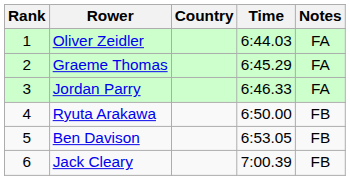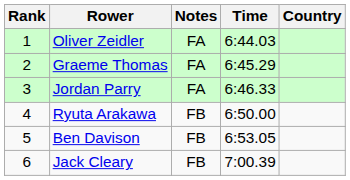 <table class="wikitable" style="text-align:center">
 <tr>
 <th>Rank</th>
 <th>Rower</th>
+<th>Notes</th>
+<th>Time</th>
 <th>Country</th>
-<th>Time</th>
-<th>Notes</th>
 </tr>
 <tr bgcolor=ccffcc>
 <td>1</td>
 <td align="left"><a href='#'>Oliver Zeidler</a></td>
+<td>FA</td>
+<td>6:44.03</td>
 <td align="left"></td>
-<td>6:44.03</td>
-<td>FA</td>
 </tr>
 <tr bgcolor=ccffcc>
 <td>2</td>
 <td align="left"><a href='#'>Graeme Thomas</a></td>
+<td>FA</td>
+<td>6:45.29</td>
 <td align="left"></td>
-<td>6:45.29</td>
-<td>FA</td>
 </tr>
 <tr bgcolor=ccffcc>
 <td>3</td>
 <td align="left"><a href='#'>Jordan Parry</a></td>
+<td>FA</td>
+<td>6:46.33</td>
 <td align="left"></td>
-<td>6:46.33</td>
-<td>FA</td>
 </tr>
 <tr>
 <td>4</td>
 <td align="left"><a href='#'>Ryuta Arakawa</a></td>
+<td>FB</td>
+<td>6:50.00</td>
 <td align="left"></td>
-<td>6:50.00</td>
-<td>FB</td>
 </tr>
 <tr>
 <td>5</td>
 <td align="left"><a href='#'>Ben Davison</a></td>
+<td>FB</td>
+<td>6:53.05</td>
 <td align="left"></td>
-<td>6:53.05</td>
-<td>FB</td>
 </tr>
 <tr>
 <td>6</td>
 <td align="left"><a href='#'>Jack Cleary</a></td>
+<td>FB</td>
+<td>7:00.39</td>
 <td align="left"></td>
-<td>7:00.39</td>
-<td>FB</td>
 </tr>
 </table>
